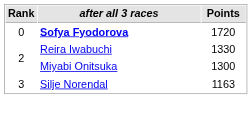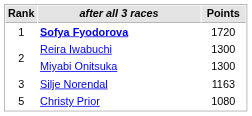 <table cellspacing="1" cellpadding="3" style="border:1px solid #aaa; font-size:86%;">
 <tr style="background:#e4e4e4;">
 <th style="border-bottom:1px solid #aaa; width:10px;">Rank</th>
 <th style="border-bottom:1px solid #aaa; width:200px;"><em>after all 3 races</em></th>
 <th style="border-bottom:1px solid #aaa; width:50px;">Points</th>
 </tr>
 <tr>
-<td align=center>0</td>
+<td align=center>1</td>
 <td><strong> <a href='#'>Sofya Fyodorova</a></strong></td>
 <td align=center>1720</td>
 </tr>
 <tr>
 <td rowspan=2 align=center>2</td>
 <td> <a href='#'>Reira Iwabuchi</a></td>
-<td align=center>1330</td>
+<td align=center>1300</td>
 </tr>
 <tr>
 <td> <a href='#'>Miyabi Onitsuka</a></td>
 <td align=center>1300</td>
 </tr>
 <tr>
 <td align=center>3</td>
 <td> <a href='#'>Silje Norendal</a></td>
 <td align=center>1163</td>
 </tr>
+<tr>
+<td align=center>5</td>
+<td> <a href='#'>Christy Prior</a></td>
+<td align=center>1080</td>
+</tr>
 </table>
